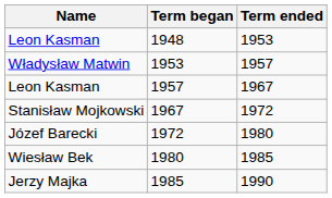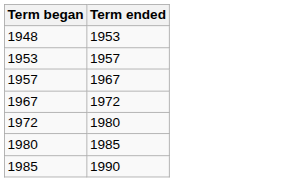 <table class="wikitable">
 <tr>
-<th>Name</th>
 <th>Term began</th>
 <th>Term ended</th>
 </tr>
 <tr>
-<td><a href='#'>Leon Kasman</a></td>
 <td>1948</td>
 <td>1953</td>
 </tr>
 <tr>
-<td><a href='#'>Władysław Matwin</a></td>
 <td>1953</td>
 <td>1957</td>
 </tr>
 <tr>
-<td>Leon Kasman</td>
 <td>1957</td>
 <td>1967</td>
 </tr>
 <tr>
-<td>Stanisław Mojkowski</td>
 <td>1967</td>
 <td>1972</td>
 </tr>
 <tr>
-<td>Józef Barecki</td>
 <td>1972</td>
 <td>1980</td>
 </tr>
 <tr>
-<td>Wiesław Bek</td>
 <td>1980</td>
 <td>1985</td>
 </tr>
 <tr>
-<td>Jerzy Majka</td>
 <td>1985</td>
 <td>1990</td>
 </tr>
 </table>
